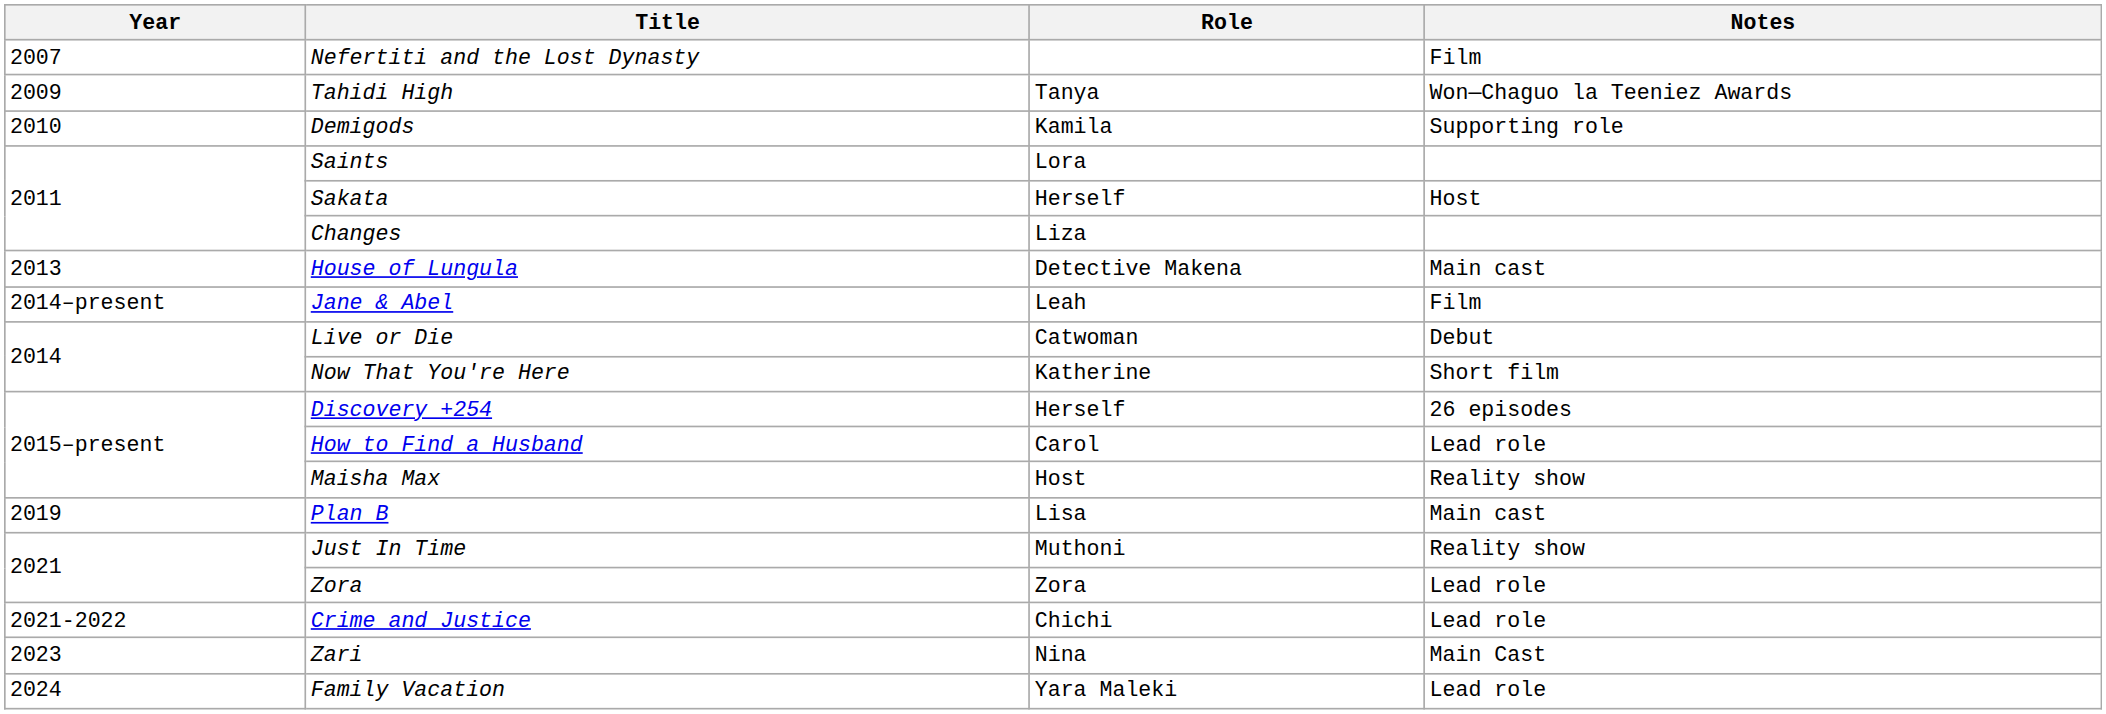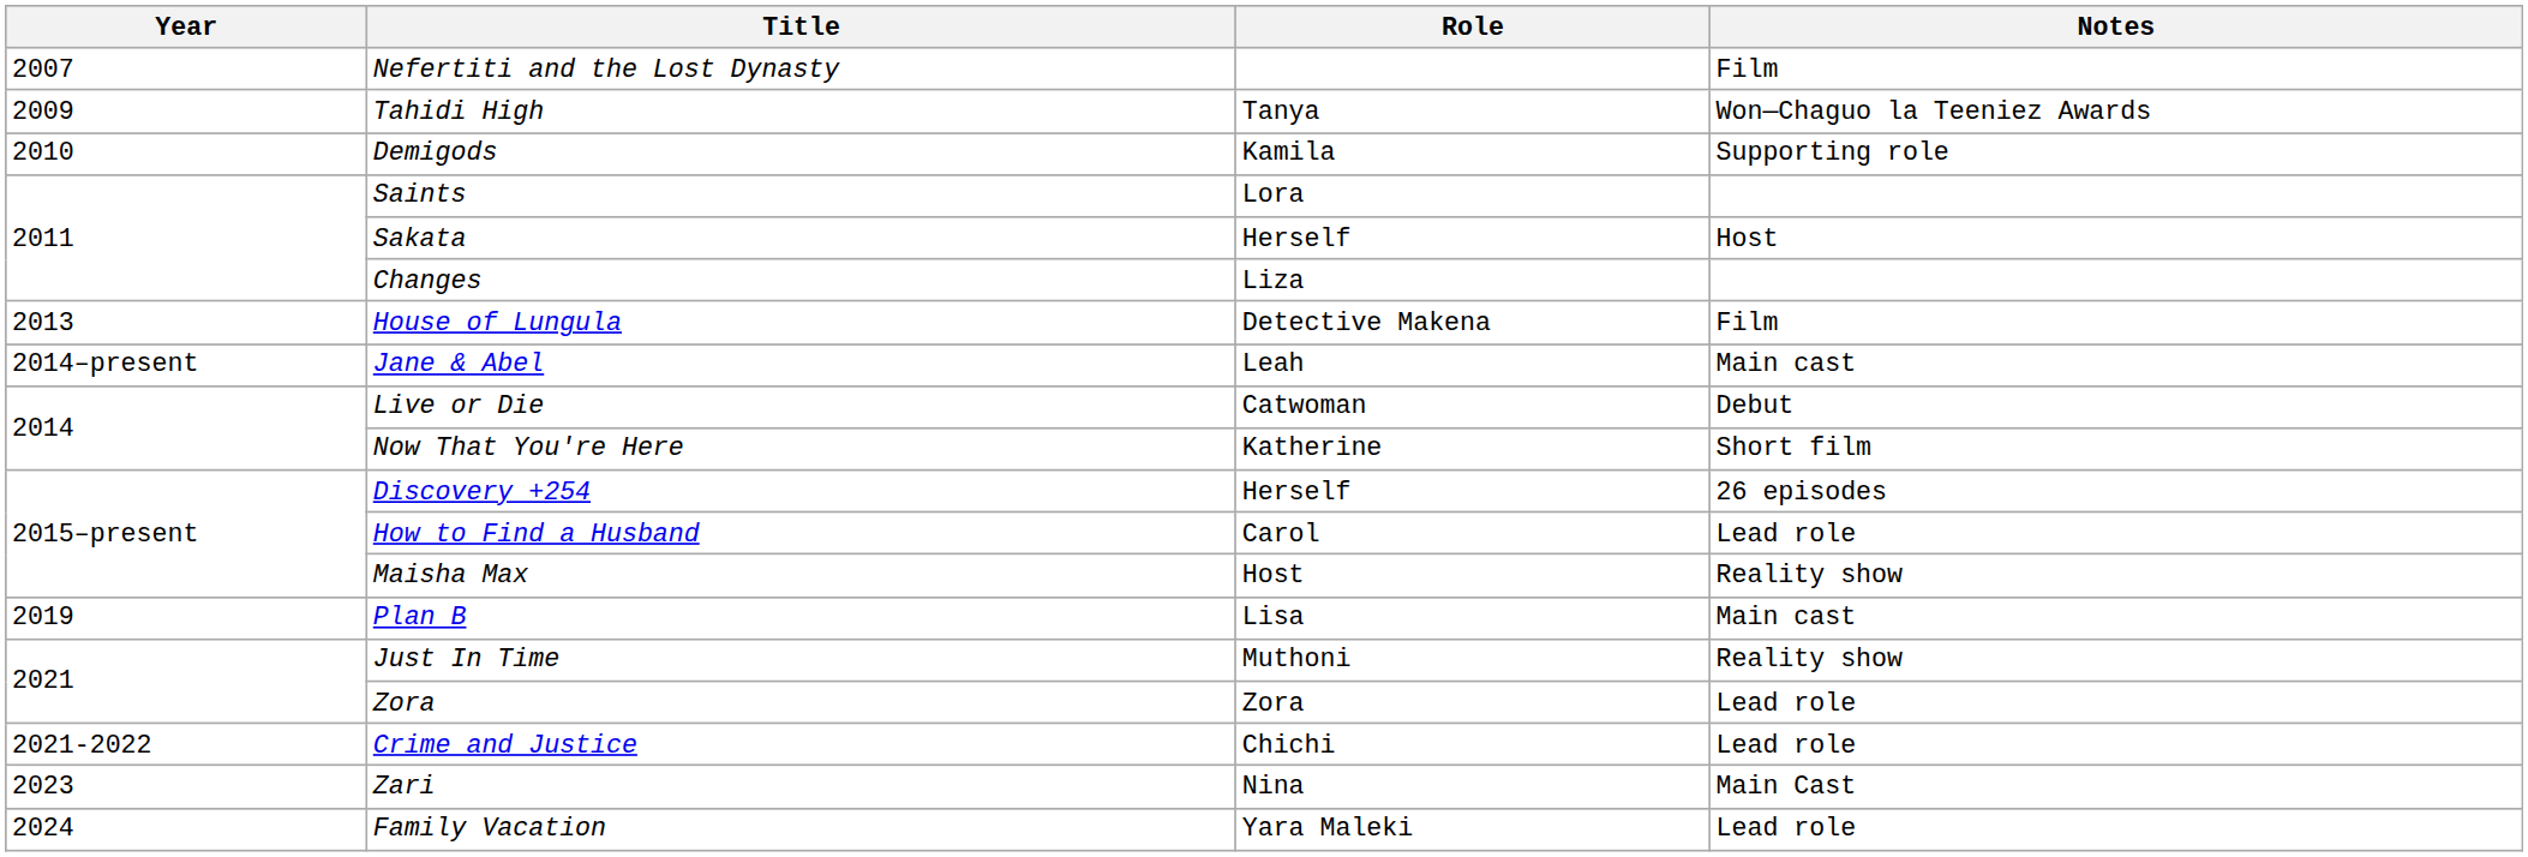 <table class="wikitable plainrowheaders" style="width:100%; margin:auto; background:#fff;">
 <tr>
 <th>Year</th>
 <th>Title</th>
 <th>Role</th>
 <th>Notes</th>
 </tr>
 <tr>
 <td>2007</td>
 <td><em>Nefertiti and the Lost Dynasty</em></td>
 <td></td>
 <td>Film</td>
 </tr>
 <tr>
 <td>2009</td>
 <td><em>Tahidi High</em></td>
 <td>Tanya</td>
 <td>Won—Chaguo la Teeniez Awards</td>
 </tr>
 <tr>
 <td>2010</td>
 <td><em>Demigods</em></td>
 <td>Kamila</td>
 <td>Supporting role</td>
 </tr>
 <tr>
 <td rowspan="3">2011</td>
 <td><em>Saints</em></td>
 <td>Lora</td>
 <td></td>
 </tr>
 <tr>
 <td><em>Sakata</em></td>
 <td>Herself</td>
 <td>Host</td>
 </tr>
 <tr>
 <td><em>Changes</em></td>
 <td>Liza</td>
 <td></td>
 </tr>
 <tr>
 <td>2013</td>
 <td><em><a href='#'>House of Lungula</a></em></td>
 <td>Detective Makena</td>
-<td>Main cast</td>
+<td>Film</td>
 </tr>
 <tr>
 <td>2014–present</td>
 <td><em><a href='#'>Jane & Abel</a></em></td>
 <td>Leah</td>
-<td>Film</td>
+<td>Main cast</td>
 </tr>
 <tr>
 <td rowspan="2">2014</td>
 <td><em>Live or Die</em></td>
 <td>Catwoman</td>
 <td>Debut</td>
 </tr>
 <tr>
 <td><em>Now That You're Here</em></td>
 <td>Katherine</td>
 <td>Short film</td>
 </tr>
 <tr>
 <td rowspan=3>2015–present</td>
 <td><em><a href='#'>Discovery +254</a></em></td>
 <td>Herself</td>
 <td>26 episodes</td>
 </tr>
 <tr>
 <td><em><a href='#'>How to Find a Husband</a></em></td>
 <td>Carol</td>
 <td>Lead role</td>
 </tr>
 <tr>
 <td><em>Maisha Max</em></td>
 <td>Host</td>
 <td>Reality show</td>
 </tr>
 <tr>
 <td>2019</td>
 <td><a href='#'><em>Plan B</em></a></td>
 <td>Lisa</td>
 <td>Main cast</td>
 </tr>
 <tr>
 <td rowspan="2">2021</td>
 <td><em>Just In Time</em></td>
 <td>Muthoni</td>
 <td>Reality show</td>
 </tr>
 <tr>
 <td><em>Zora</em></td>
 <td>Zora</td>
 <td>Lead role</td>
 </tr>
 <tr>
 <td>2021-2022</td>
 <td><em><a href='#'>Crime and Justice</a></em></td>
 <td>Chichi</td>
 <td>Lead role</td>
 </tr>
 <tr>
 <td>2023</td>
 <td><em>Zari</em></td>
 <td>Nina</td>
 <td>Main Cast</td>
 </tr>
 <tr>
 <td>2024</td>
 <td><em>Family Vacation</em></td>
 <td>Yara Maleki</td>
 <td>Lead role</td>
 </tr>
 </table>
